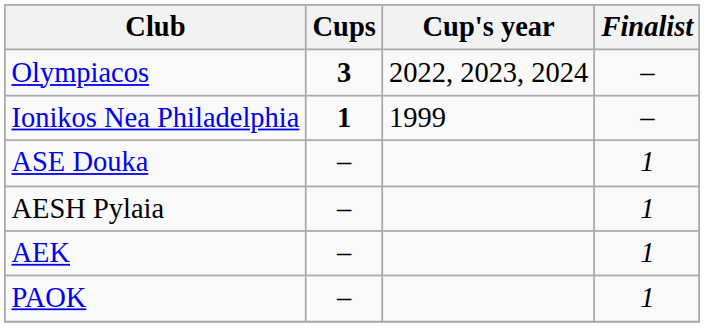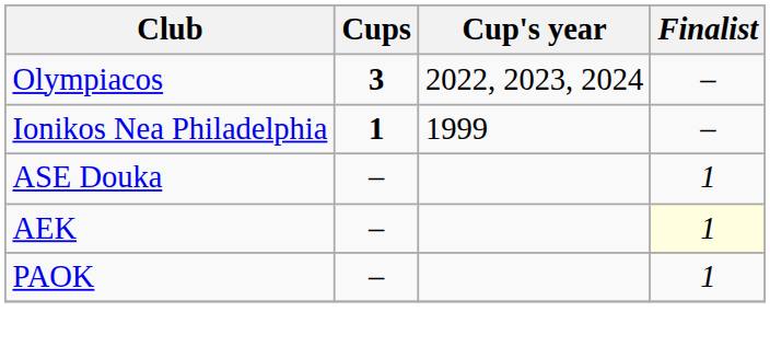 <table class="wikitable">
 <tr>
 <th>Club</th>
 <th>Cups</th>
 <th>Cup's year</th>
 <th><em>Finalist</em></th>
 </tr>
 <tr>
 <td> <a href='#'>Olympiacos</a></td>
 <td style="text-align:center"><strong>3</strong></td>
 <td>2022, 2023, 2024</td>
 <td style="text-align:center"><em>–</em></td>
 </tr>
 <tr>
 <td> <a href='#'>Ionikos Nea Philadelphia</a></td>
 <td style="text-align:center"><strong>1</strong></td>
 <td>1999</td>
 <td style="text-align:center"><em>–</em></td>
 </tr>
 <tr>
 <td> <a href='#'>ASE Douka</a></td>
 <td style="text-align:center"><em>–</em></td>
 <td></td>
 <td style="text-align:center"><em>1</em></td>
 </tr>
 <tr>
-<td> AESH Pylaia</td>
-<td style="text-align:center"><em>–</em></td>
-<td></td>
-<td style="text-align:center"><em>1</em></td>
-</tr>
-<tr>
 <td> <a href='#'>AEK</a></td>
 <td style="text-align:center"><em>–</em></td>
 <td></td>
-<td style="text-align:center"><em>1</em></td>
+<td style="background: lightyellow; text-align:center"><em>1</em></td>
 </tr>
 <tr>
 <td> <a href='#'>PAOK</a></td>
 <td style="text-align:center"><em>–</em></td>
 <td></td>
 <td style="text-align:center"><em>1</em></td>
 </tr>
 <tr>
 </tr>
 </table>
